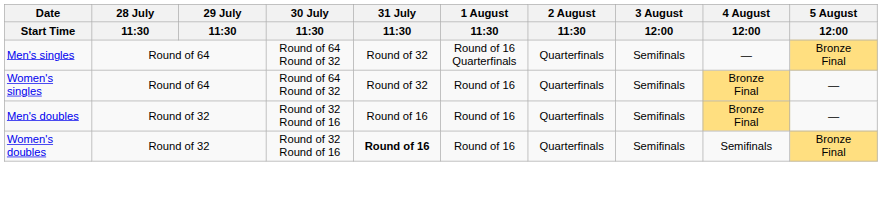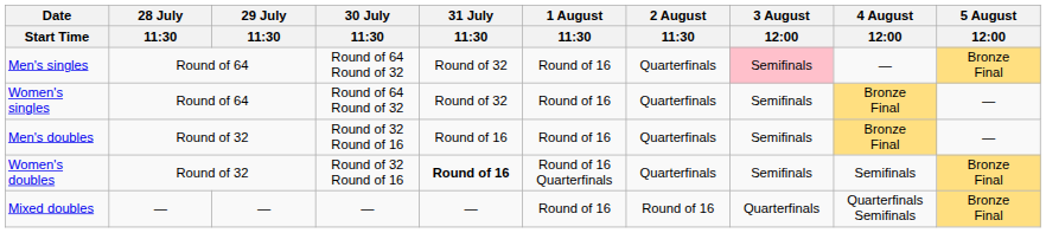 <table class="wikitable" style="text-align:center">
 <tr>
 <th width=10%>Date</th>
 <th width=10%>28 July</th>
 <th width=10%>29 July</th>
 <th width=10%>30 July</th>
 <th width=10%>31 July</th>
 <th width=10%>1 August</th>
 <th width=10%>2 August</th>
 <th width=10%>3 August</th>
 <th width=10%>4 August</th>
 <th width=10%>5 August</th>
 </tr>
 <tr>
 <th>Start Time</th>
 <th>11:30</th>
 <th>11:30</th>
 <th>11:30</th>
 <th>11:30</th>
 <th>11:30</th>
 <th>11:30</th>
 <th>12:00</th>
 <th>12:00</th>
 <th>12:00</th>
 </tr>
 <tr>
 <td align="left"><a href='#'>Men's singles</a></td>
 <td colspan="2">Round of 64</td>
 <td>Round of 64<br>Round of 32</td>
 <td>Round of 32</td>
-<td>Round of 16<br>Quarterfinals</td>
+<td>Round of 16</td>
 <td>Quarterfinals</td>
-<td>Semifinals</td>
+<td style="background: pink;">Semifinals</td>
 <td>—</td>
 <td style="background:#ffdf80;">Bronze<br>Final</td>
 </tr>
 <tr>
 <td align="left"><a href='#'>Women's singles</a></td>
 <td colspan="2">Round of 64</td>
 <td>Round of 64<br>Round of 32</td>
 <td>Round of 32</td>
 <td>Round of 16</td>
 <td>Quarterfinals</td>
 <td>Semifinals</td>
 <td style="background:#ffdf80;">Bronze<br> Final</td>
 <td>—</td>
 </tr>
 <tr>
 <td align="left"><a href='#'>Men's doubles</a></td>
 <td colspan="2">Round of 32</td>
 <td>Round of 32<br>Round of 16</td>
 <td>Round of 16</td>
 <td>Round of 16</td>
 <td>Quarterfinals</td>
 <td>Semifinals</td>
 <td style="background:#ffdf80;">Bronze<br> Final</td>
 <td>—</td>
 </tr>
 <tr>
 <td align="left"><a href='#'>Women's doubles</a></td>
 <td colspan="2">Round of 32</td>
 <td>Round of 32<br>Round of 16</td>
 <td><strong>Round of 16</strong></td>
-<td>Round of 16</td>
+<td>Round of 16<br>Quarterfinals</td>
 <td>Quarterfinals</td>
 <td>Semifinals</td>
 <td>Semifinals</td>
 <td style="background:#ffdf80;">Bronze<br> Final</td>
 </tr>
+<tr>
+<td align="left"><a href='#'>Mixed doubles</a></td>
+<td>—</td>
+<td>—</td>
+<td>—</td>
+<td>—</td>
+<td>Round of 16</td>
+<td>Round of 16</td>
+<td>Quarterfinals</td>
+<td>Quarterfinals<br>Semifinals</td>
+<td style="background:#ffdf80;">Bronze<br>Final</td>
+</tr>
 </table>
